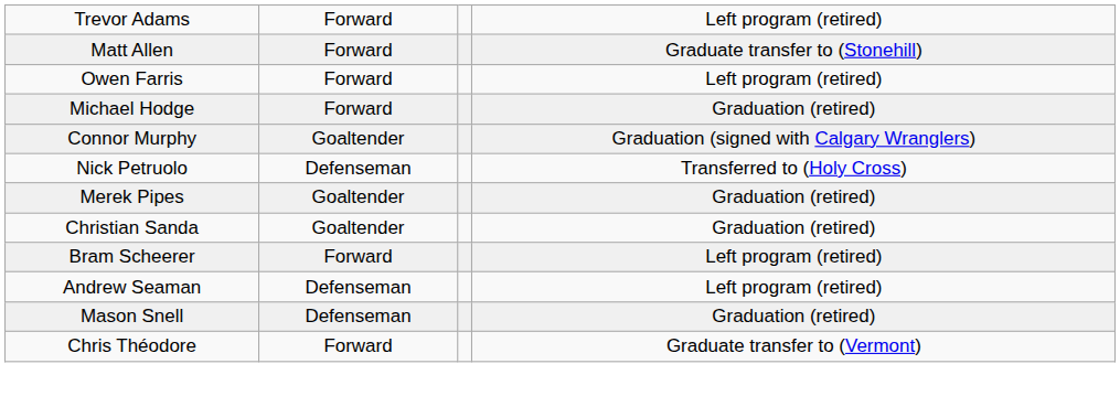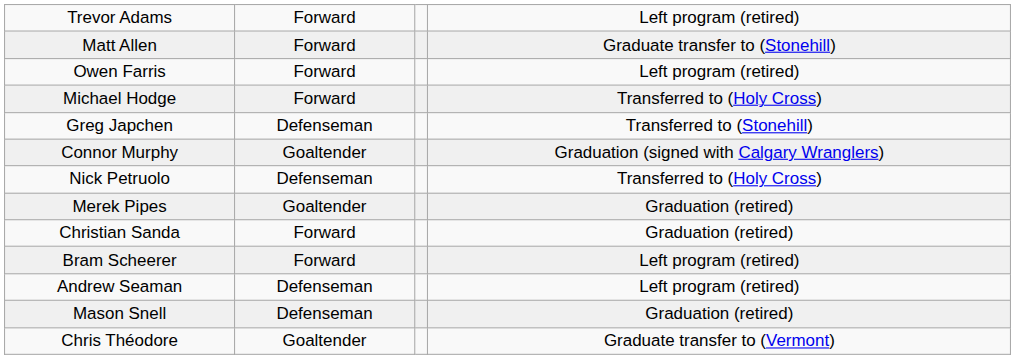 <table class="wikitable" width="60%">
 <tr align="center" bgcolor="">
 <td>Trevor Adams</td>
 <td>Forward</td>
 <td></td>
 <td>Left program (retired)</td>
 </tr>
 <tr align="center" bgcolor="f0f0f0">
 <td>Matt Allen</td>
 <td>Forward</td>
 <td></td>
 <td>Graduate transfer to (<a href='#'>Stonehill</a>)</td>
 </tr>
 <tr align="center" bgcolor="">
 <td>Owen Farris</td>
 <td>Forward</td>
 <td></td>
 <td>Left program (retired)</td>
 </tr>
 <tr align="center" bgcolor="f0f0f0">
 <td>Michael Hodge</td>
 <td>Forward</td>
 <td></td>
-<td>Graduation (retired)</td>
+<td>Transferred to (<a href='#'>Holy Cross</a>)</td>
+</tr>
+<tr align="center" bgcolor="">
+<td>Greg Japchen</td>
+<td>Defenseman</td>
+<td></td>
+<td>Transferred to (<a href='#'>Stonehill</a>)</td>
 </tr>
 <tr align="center" bgcolor="f0f0f0">
 <td>Connor Murphy</td>
 <td>Goaltender</td>
 <td></td>
 <td>Graduation (signed with <a href='#'>Calgary Wranglers</a>)</td>
 </tr>
 <tr align="center" bgcolor="">
 <td>Nick Petruolo</td>
 <td>Defenseman</td>
 <td></td>
 <td>Transferred to (<a href='#'>Holy Cross</a>)</td>
 </tr>
 <tr align="center" bgcolor="f0f0f0">
 <td>Merek Pipes</td>
 <td>Goaltender</td>
 <td></td>
 <td>Graduation (retired)</td>
 </tr>
 <tr align="center" bgcolor="">
 <td>Christian Sanda</td>
-<td>Goaltender</td>
+<td>Forward</td>
 <td></td>
 <td>Graduation (retired)</td>
 </tr>
 <tr align="center" bgcolor="f0f0f0">
 <td>Bram Scheerer</td>
 <td>Forward</td>
 <td></td>
 <td>Left program (retired)</td>
 </tr>
 <tr align="center" bgcolor="">
 <td>Andrew Seaman</td>
 <td>Defenseman</td>
 <td></td>
 <td>Left program (retired)</td>
 </tr>
 <tr align="center" bgcolor="f0f0f0">
 <td>Mason Snell</td>
 <td>Defenseman</td>
 <td></td>
 <td>Graduation (retired)</td>
 </tr>
 <tr align="center" bgcolor="">
 <td>Chris Théodore</td>
-<td>Forward</td>
+<td>Goaltender</td>
 <td></td>
 <td>Graduate transfer to (<a href='#'>Vermont</a>)</td>
 </tr>
 </table>
